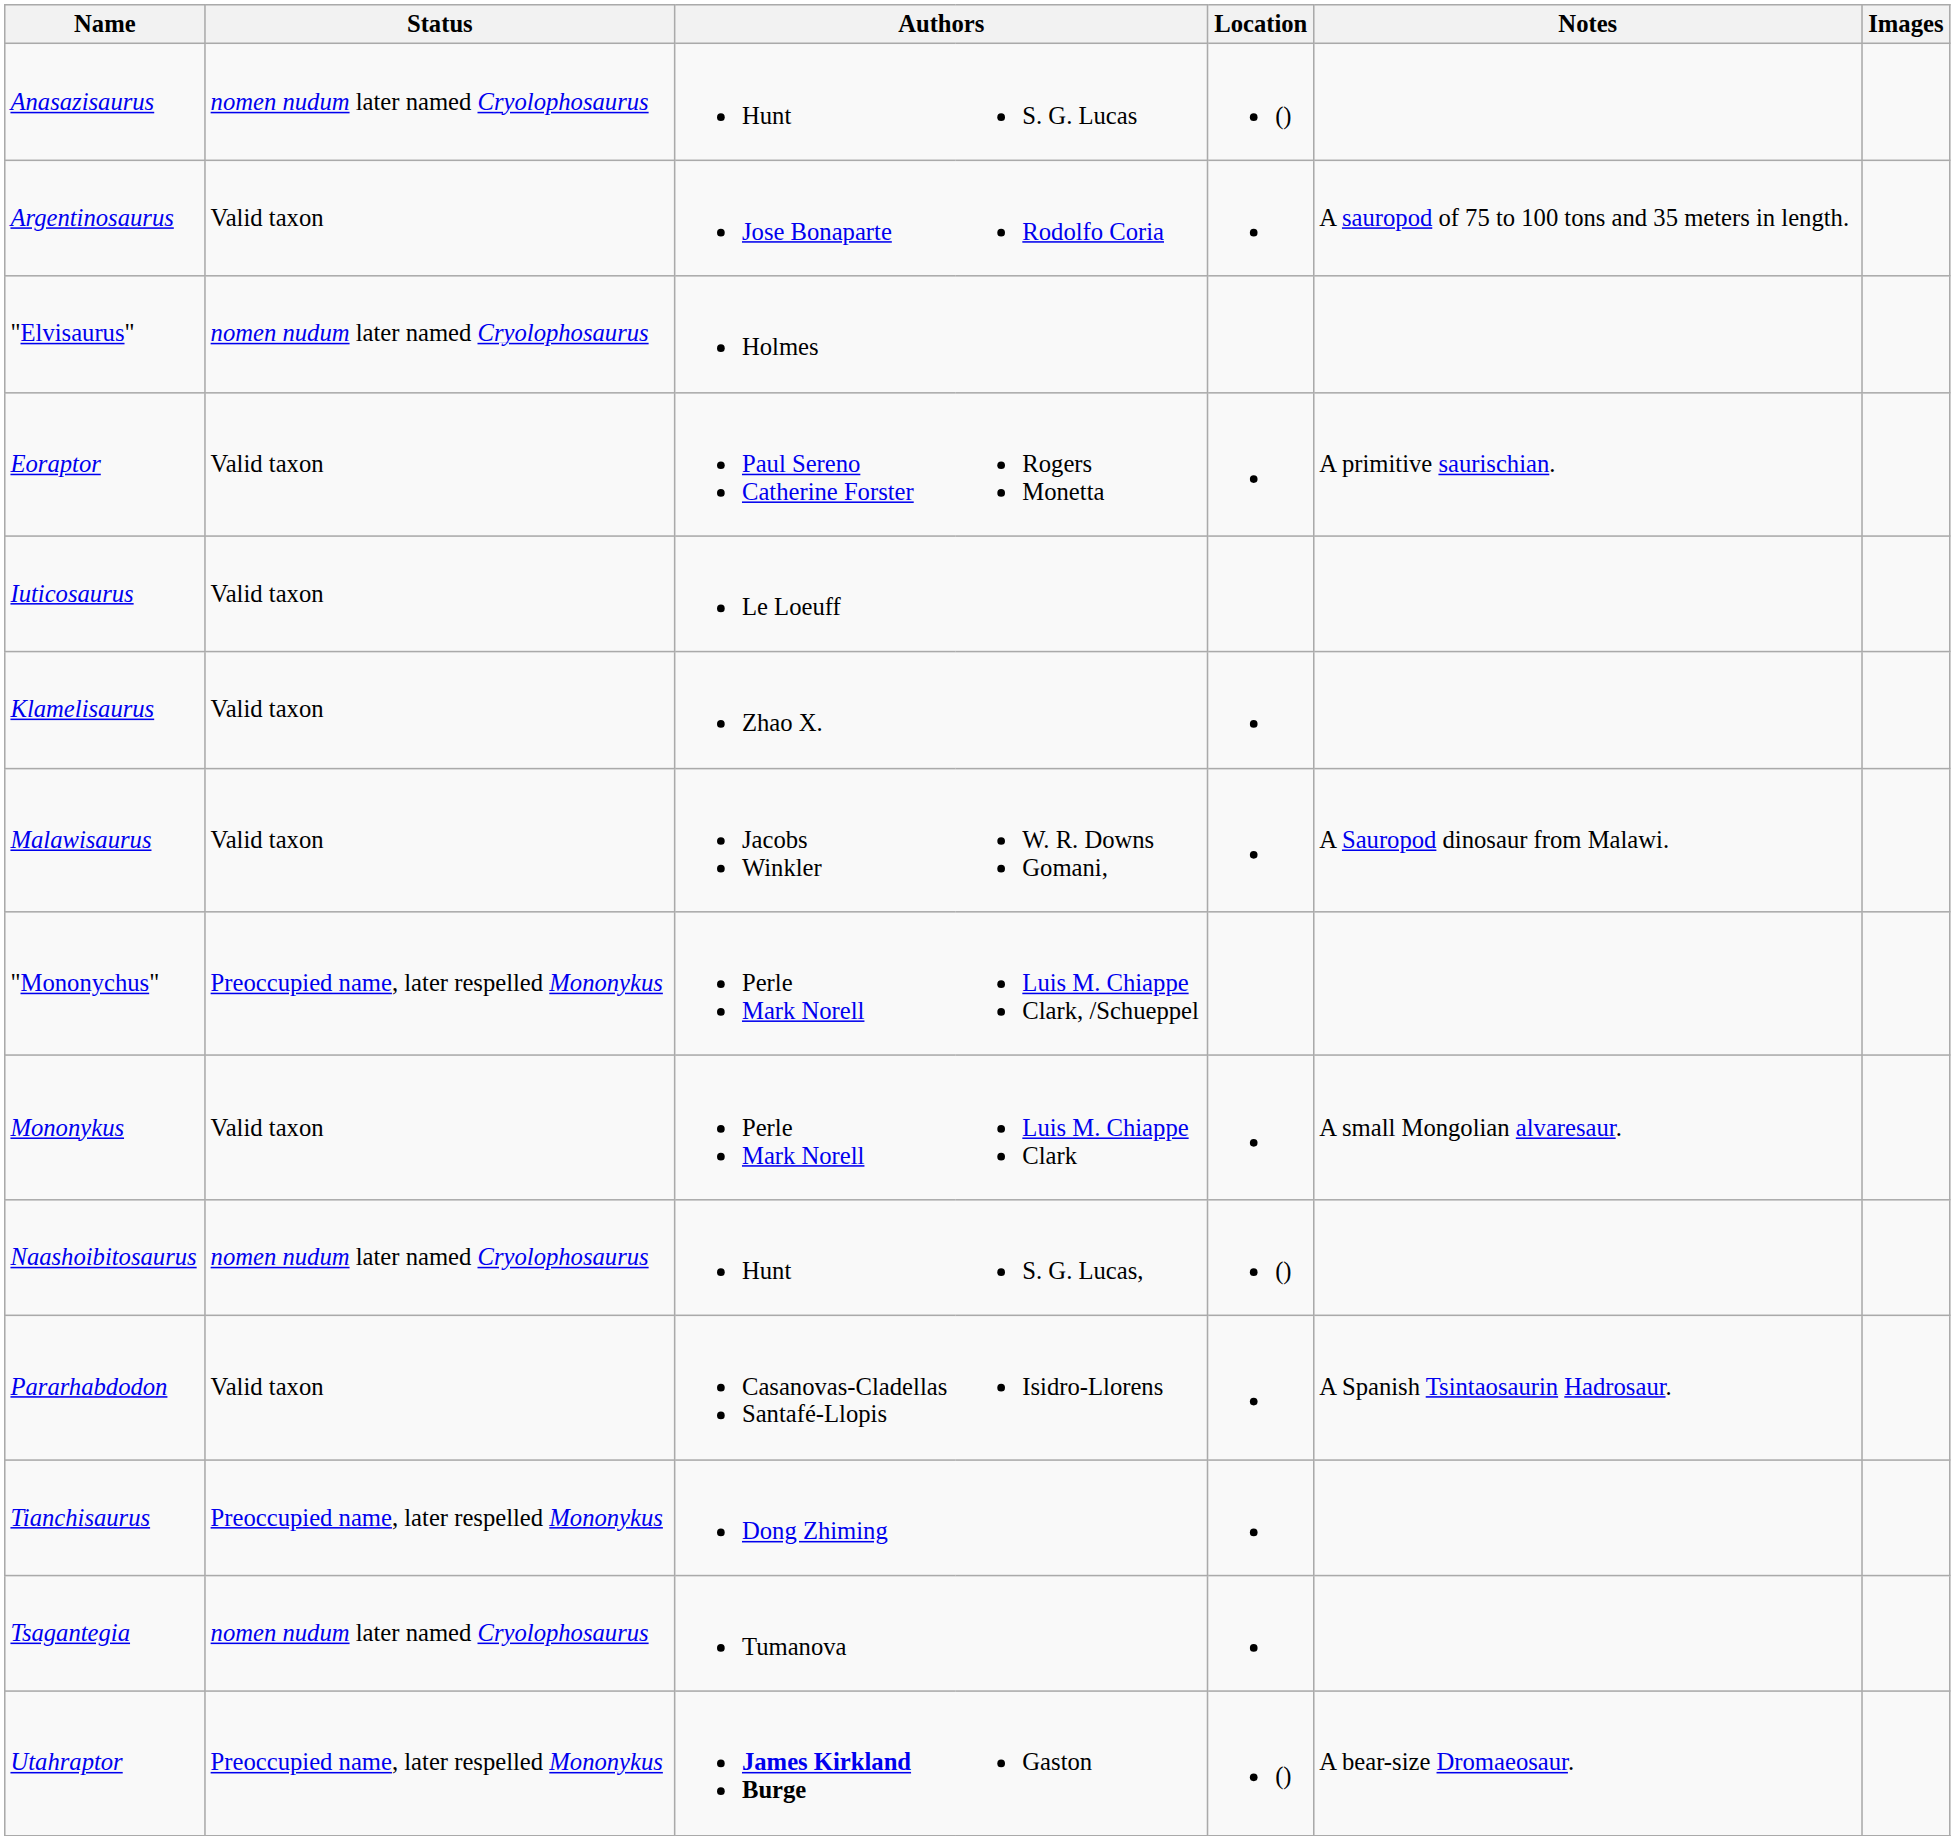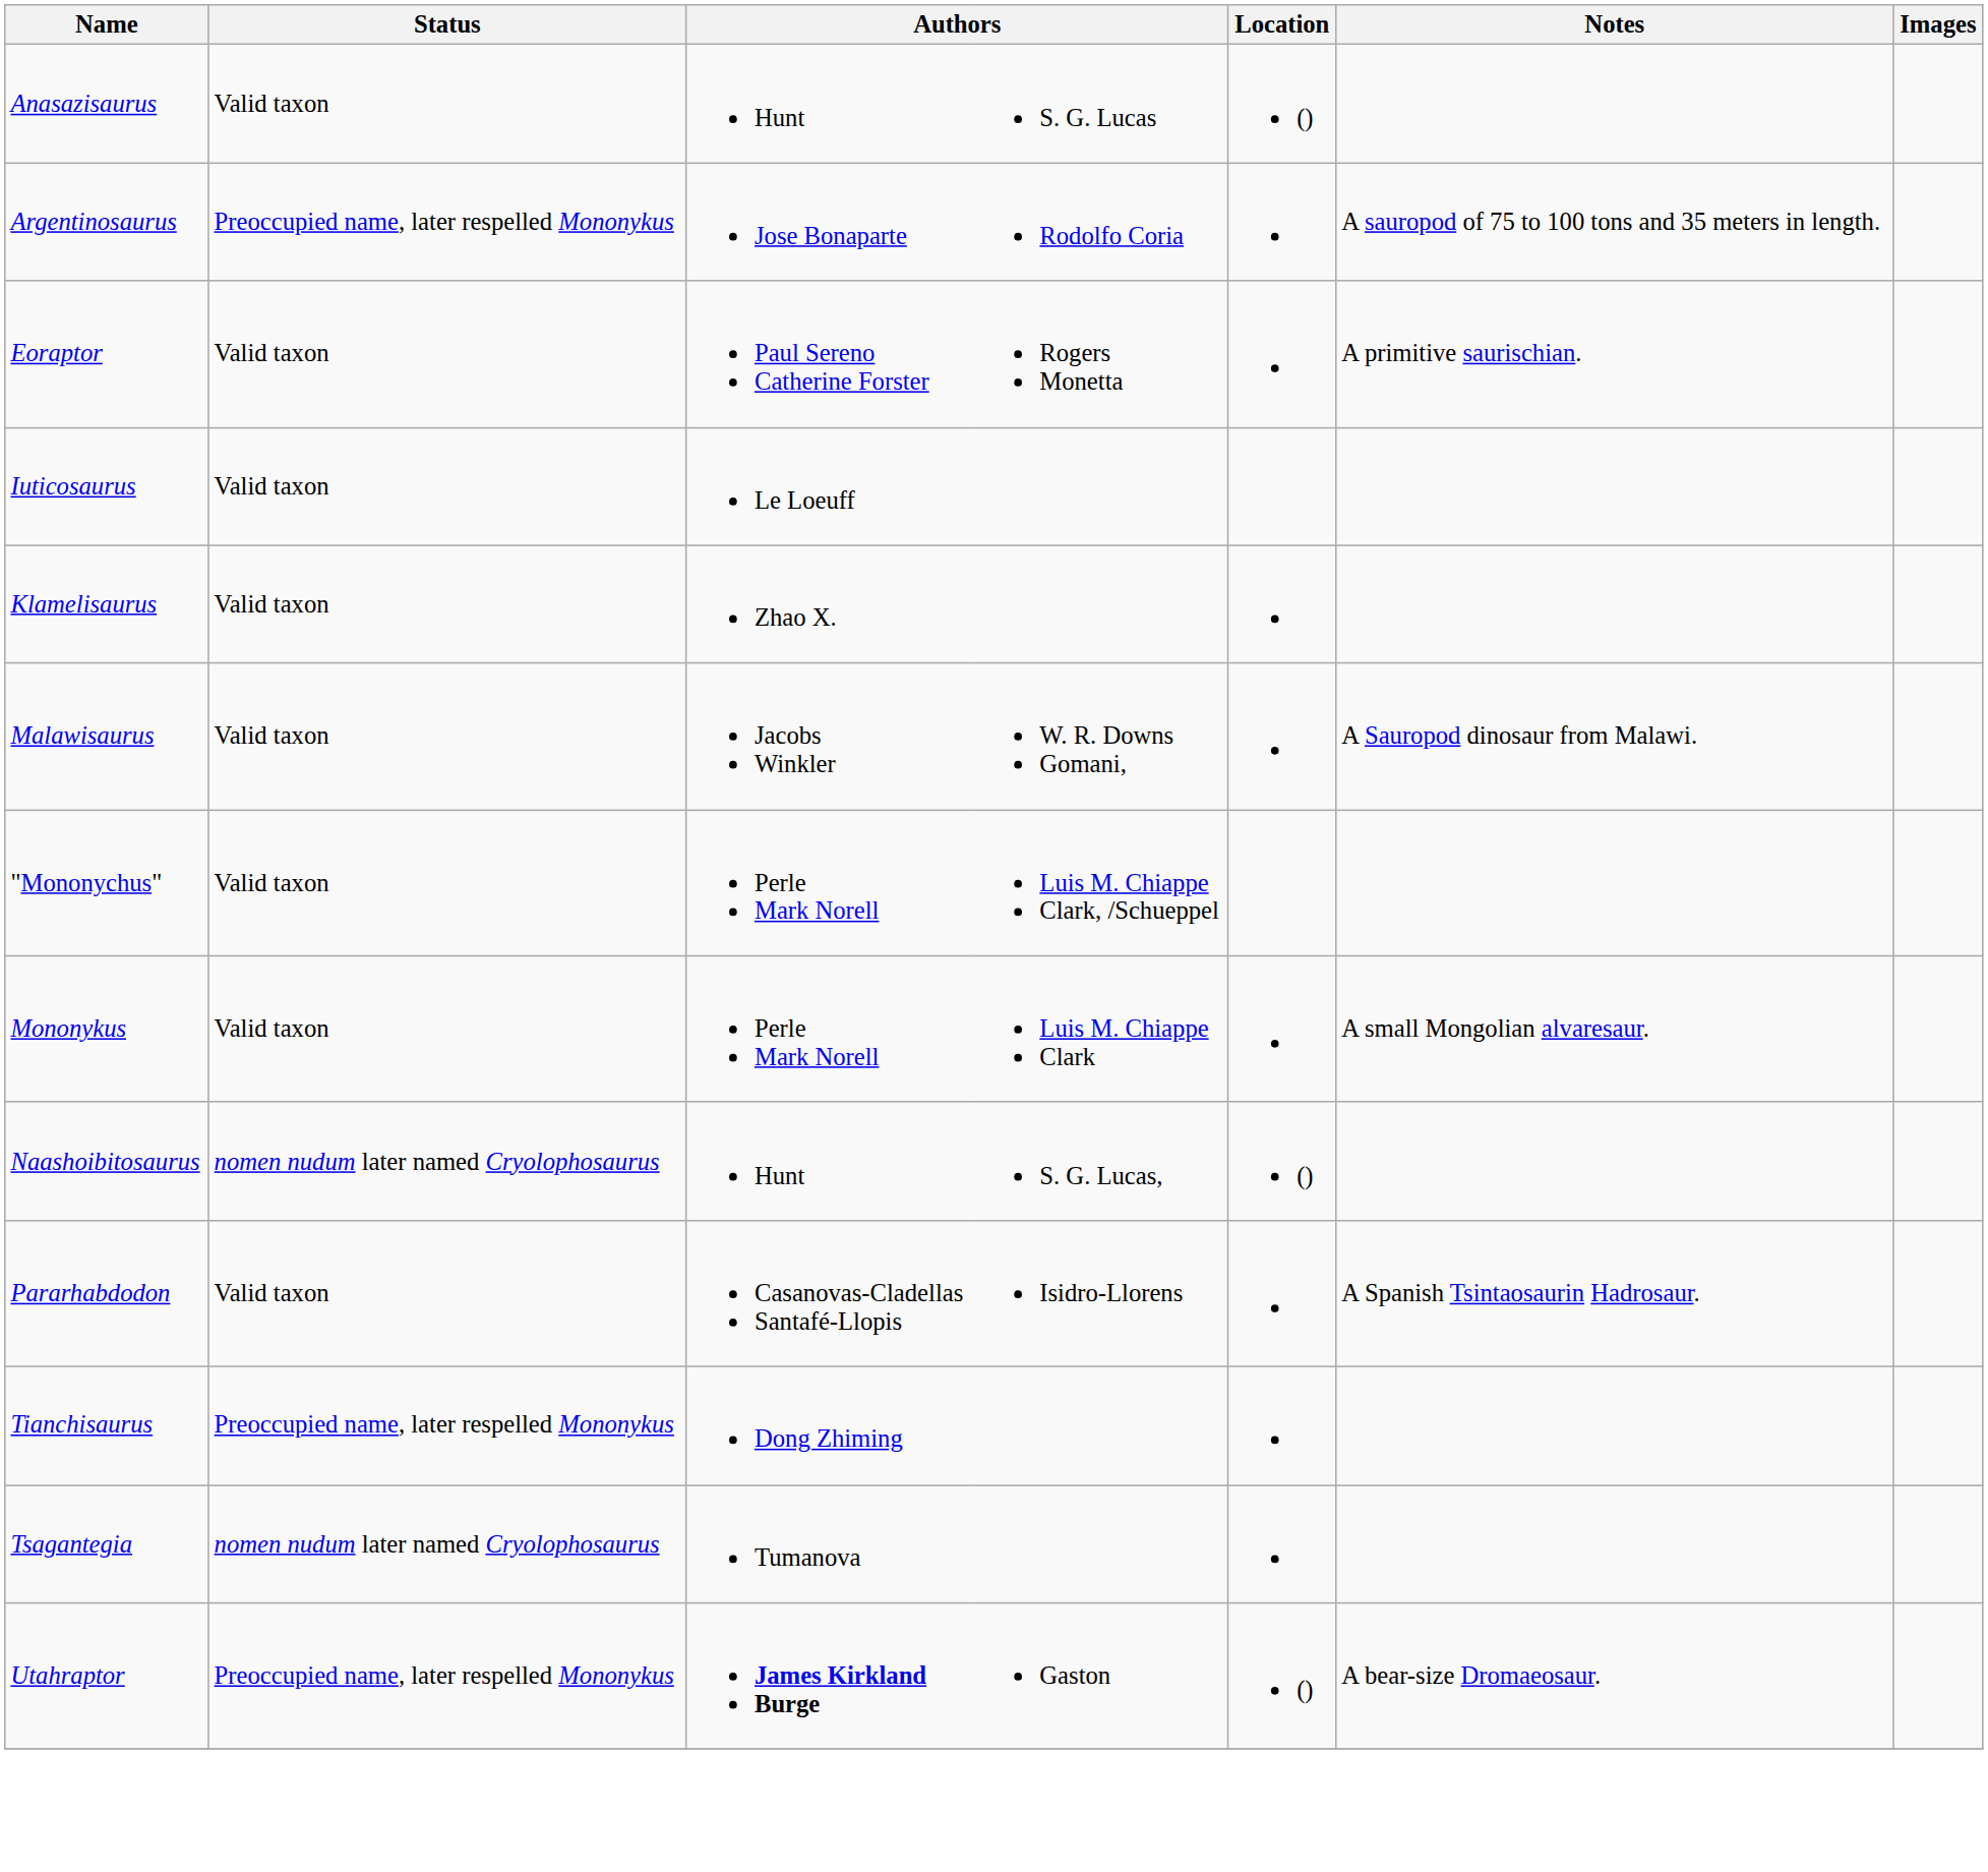 <table class="wikitable sortable" align="center" width="100%">
 <tr>
 <th>Name</th>
 <th>Status</th>
 <th colspan="2">Authors</th>
 <th>Location</th>
 <th class="unsortable">Notes</th>
 <th>Images</th>
 </tr>
 <tr>
 <td><em><a href='#'>Anasazisaurus</a></em></td>
-<td><em><a href='#'>nomen nudum</a></em> later named <em><a href='#'>Cryolophosaurus</a></em></td>
+<td>Valid taxon</td>
 <td style="border-right:0px" valign="top"><br><ul><li>Hunt</li></ul></td>
 <td style="border-left:0px" valign="top"><br><ul><li>S. G. Lucas</li></ul></td>
 <td><br><ul><li> ()</li></ul></td>
 <td></td>
 <td></td>
 </tr>
 <tr>
 <td><em><a href='#'>Argentinosaurus</a></em></td>
-<td>Valid taxon</td>
+<td><a href='#'>Preoccupied name</a>, later respelled <em><a href='#'>Mononykus</a></em></td>
 <td style="border-right:0px" valign="top"><br><ul><li><a href='#'>Jose Bonaparte</a></li></ul></td>
 <td style="border-left:0px" valign="top"><br><ul><li><a href='#'>Rodolfo Coria</a></li></ul></td>
 <td><br><ul><li></li></ul></td>
 <td>A <a href='#'>sauropod</a> of 75 to 100 tons and 35 meters in length.</td>
-<td></td>
-</tr>
-<tr>
-<td>"<a href='#'>Elvisaurus</a>"</td>
-<td><em><a href='#'>nomen nudum</a></em> later named <em><a href='#'>Cryolophosaurus</a></em></td>
-<td style="border-right:0px" valign="top"><br><ul><li>Holmes</li></ul></td>
-<td style="border-left:0px" valign="top"></td>
-<td></td>
-<td></td>
 <td></td>
 </tr>
 <tr>
 <td><em><a href='#'>Eoraptor</a></em></td>
 <td>Valid taxon</td>
 <td style="border-right:0px" valign="top"><br><ul><li><a href='#'>Paul Sereno</a></li><li><a href='#'>Catherine Forster</a></li></ul></td>
 <td style="border-left:0px" valign="top"><br><ul><li>Rogers</li><li>Monetta</li></ul></td>
 <td><br><ul><li></li></ul></td>
 <td>A primitive <a href='#'>saurischian</a>.</td>
 <td></td>
 </tr>
 <tr>
 <td><em><a href='#'>Iuticosaurus</a></em></td>
 <td>Valid taxon</td>
 <td style="border-right:0px" valign="top"><br><ul><li>Le Loeuff</li></ul></td>
 <td style="border-left:0px" valign="top"></td>
 <td></td>
 <td></td>
 <td></td>
 </tr>
 <tr>
 <td><em><a href='#'>Klamelisaurus</a></em></td>
 <td>Valid taxon</td>
 <td style="border-right:0px" valign="top"><br><ul><li>Zhao X.</li></ul></td>
 <td style="border-left:0px" valign="top"></td>
 <td><br><ul><li></li></ul></td>
 <td></td>
 <td></td>
 </tr>
 <tr>
 <td><em><a href='#'>Malawisaurus</a></em></td>
 <td>Valid taxon</td>
 <td style="border-right:0px" valign="top"><br><ul><li>Jacobs</li><li>Winkler</li></ul></td>
 <td style="border-left:0px" valign="top"><br><ul><li>W. R. Downs</li><li>Gomani,</li></ul></td>
 <td><br><ul><li></li></ul></td>
 <td>A <a href='#'>Sauropod</a> dinosaur from Malawi.</td>
 <td></td>
 </tr>
 <tr>
 <td>"<a href='#'>Mononychus</a>"</td>
-<td><a href='#'>Preoccupied name</a>, later respelled <em><a href='#'>Mononykus</a></em></td>
+<td>Valid taxon</td>
 <td style="border-right:0px" valign="top"><br><ul><li>Perle</li><li><a href='#'>Mark Norell</a></li></ul></td>
 <td style="border-left:0px" valign="top"><br><ul><li><a href='#'>Luis M. Chiappe</a></li><li>Clark, /Schueppel</li></ul></td>
 <td></td>
 <td></td>
 <td></td>
 </tr>
 <tr>
 <td><em><a href='#'>Mononykus</a></em></td>
 <td>Valid taxon</td>
 <td style="border-right:0px" valign="top"><br><ul><li>Perle</li><li><a href='#'>Mark Norell</a></li></ul></td>
 <td style="border-left:0px" valign="top"><br><ul><li><a href='#'>Luis M. Chiappe</a></li><li>Clark</li></ul></td>
 <td><br><ul><li></li></ul></td>
 <td>A small Mongolian <a href='#'>alvaresaur</a>.</td>
 <td></td>
 </tr>
 <tr>
 <td><em><a href='#'>Naashoibitosaurus</a></em></td>
 <td><em><a href='#'>nomen nudum</a></em> later named <em><a href='#'>Cryolophosaurus</a></em></td>
 <td style="border-right:0px" valign="top"><br><ul><li>Hunt</li></ul></td>
 <td style="border-left:0px" valign="top"><br><ul><li>S. G. Lucas,</li></ul></td>
 <td><br><ul><li>  ()</li></ul></td>
 <td></td>
 <td></td>
 </tr>
 <tr>
 <td><em><a href='#'>Pararhabdodon</a></em></td>
 <td>Valid taxon</td>
 <td style="border-right:0px" valign="top"><br><ul><li>Casanovas-Cladellas</li><li>Santafé-Llopis</li></ul></td>
 <td style="border-left:0px" valign="top"><br><ul><li>Isidro-Llorens</li></ul></td>
 <td><br><ul><li></li></ul></td>
 <td>A Spanish <a href='#'>Tsintaosaurin</a>      <a href='#'>Hadrosaur</a>.</td>
 <td></td>
 </tr>
 <tr>
 <td><em><a href='#'>Tianchisaurus</a></em></td>
 <td><a href='#'>Preoccupied name</a>, later respelled <em><a href='#'>Mononykus</a></em></td>
 <td style="border-right:0px" valign="top"><br><ul><li><a href='#'>Dong Zhiming</a></li></ul></td>
 <td style="border-left:0px" valign="top"></td>
 <td><br><ul><li></li></ul></td>
 <td></td>
 <td></td>
 </tr>
 <tr>
 <td><em><a href='#'>Tsagantegia</a></em></td>
 <td><em><a href='#'>nomen nudum</a></em> later named <em><a href='#'>Cryolophosaurus</a></em></td>
 <td style="border-right:0px" valign="top"><br><ul><li>Tumanova</li></ul></td>
 <td style="border-left:0px" valign="top"></td>
 <td><br><ul><li></li></ul></td>
 <td></td>
 <td></td>
 </tr>
 <tr>
 <td><em><a href='#'>Utahraptor</a></em></td>
 <td><a href='#'>Preoccupied name</a>, later respelled <em><a href='#'>Mononykus</a></em></td>
 <td style="border-right:0px" valign="top"><strong><br><ul><li><a href='#'>James Kirkland</a></li><li>Burge</li></ul></strong></td>
 <td style="border-left:0px" valign="top"><br><ul><li>Gaston</li></ul></td>
 <td><br><ul><li> ()</li></ul></td>
 <td>A bear-size <a href='#'>Dromaeosaur</a>.</td>
 <td></td>
 </tr>
 <tr>
 </tr>
 </table>
